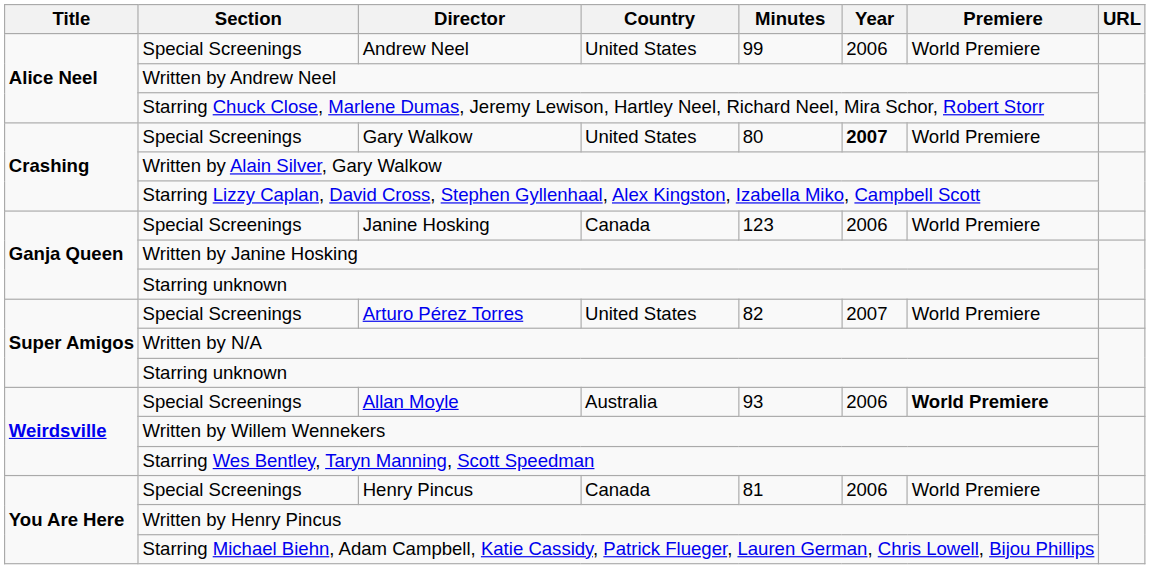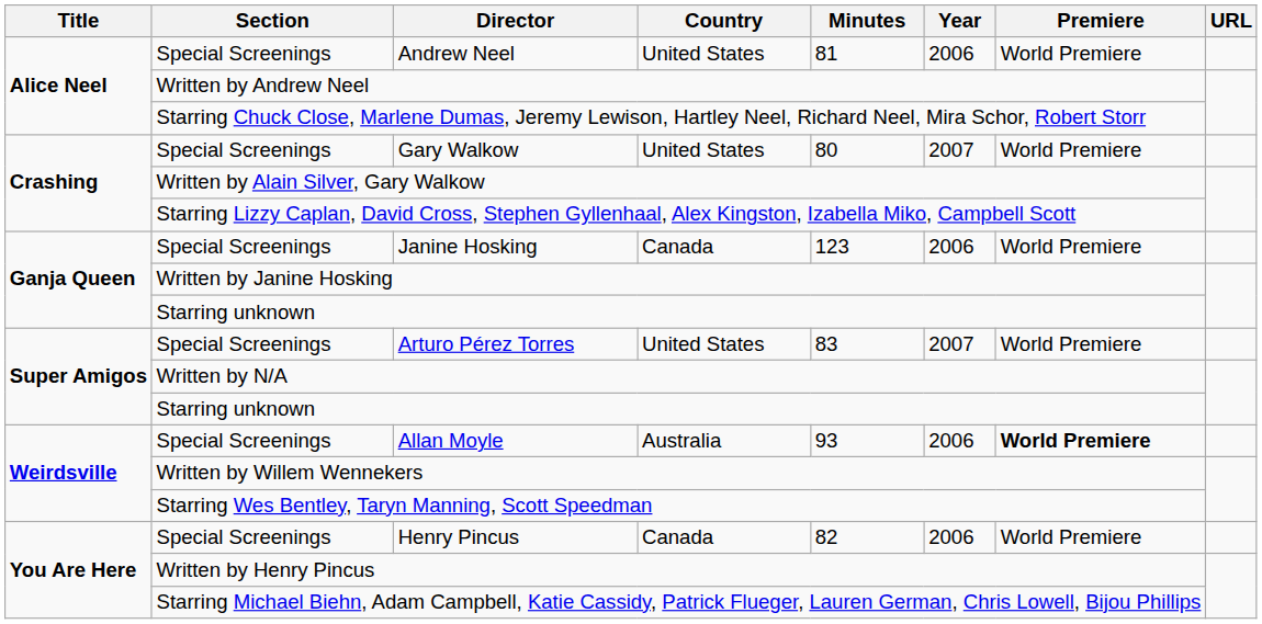 <table class="wikitable" style="text-align:left" div style="font-size:85%">
 <tr bgcolor="#ffffff">
 <th>Title</th>
 <th>Section</th>
 <th>Director</th>
 <th>Country</th>
 <th>Minutes</th>
 <th>Year</th>
 <th>Premiere</th>
 <th>URL</th>
 </tr>
 <tr>
 <td rowspan="3"><strong>Alice Neel</strong></td>
 <td>Special Screenings</td>
 <td>Andrew Neel</td>
 <td>United States</td>
-<td>99</td>
+<td>81</td>
 <td>2006</td>
 <td>World Premiere</td>
 <td> </td>
 </tr>
 <tr>
 <td colspan="6">Written by Andrew Neel</td>
 </tr>
 <tr>
 <td colspan="6">Starring <a href='#'>Chuck Close</a>, <a href='#'>Marlene Dumas</a>, Jeremy Lewison, Hartley Neel, Richard Neel, Mira Schor, <a href='#'>Robert Storr</a></td>
 </tr>
 <tr>
 <td rowspan="3"><strong>Crashing</strong></td>
 <td>Special Screenings</td>
 <td>Gary Walkow</td>
 <td>United States</td>
 <td>80</td>
-<td><strong>2007</strong></td>
+<td>2007</td>
 <td>World Premiere</td>
 <td> </td>
 </tr>
 <tr>
 <td colspan="6">Written by <a href='#'>Alain Silver</a>, Gary Walkow</td>
 </tr>
 <tr>
 <td colspan="6">Starring <a href='#'>Lizzy Caplan</a>, <a href='#'>David Cross</a>, <a href='#'>Stephen Gyllenhaal</a>, <a href='#'>Alex Kingston</a>, <a href='#'>Izabella Miko</a>, <a href='#'>Campbell Scott</a></td>
 </tr>
 <tr>
 <td rowspan="3"><strong>Ganja Queen</strong></td>
 <td>Special Screenings</td>
 <td>Janine Hosking</td>
 <td>Canada</td>
 <td>123</td>
 <td>2006</td>
 <td>World Premiere</td>
 <td> </td>
 </tr>
 <tr>
 <td colspan="6">Written by Janine Hosking</td>
 </tr>
 <tr>
 <td colspan="6">Starring unknown</td>
 </tr>
 <tr>
 <td rowspan="3"><strong>Super Amigos</strong></td>
 <td>Special Screenings</td>
 <td><a href='#'>Arturo Pérez Torres</a></td>
 <td>United States</td>
-<td>82</td>
+<td>83</td>
 <td>2007</td>
 <td>World Premiere</td>
 <td> </td>
 </tr>
 <tr>
 <td colspan="6">Written by N/A</td>
 </tr>
 <tr>
 <td colspan="6">Starring unknown</td>
 </tr>
 <tr>
 <td rowspan="3"><strong><a href='#'>Weirdsville</a></strong></td>
 <td>Special Screenings</td>
 <td><a href='#'>Allan Moyle</a></td>
 <td>Australia</td>
 <td>93</td>
 <td>2006</td>
 <td><strong>World Premiere</strong></td>
 <td> </td>
 </tr>
 <tr>
 <td colspan="6">Written by Willem Wennekers</td>
 </tr>
 <tr>
 <td colspan="6">Starring <a href='#'>Wes Bentley</a>, <a href='#'>Taryn Manning</a>, <a href='#'>Scott Speedman</a></td>
 </tr>
 <tr>
 <td rowspan="3"><strong>You Are Here</strong></td>
 <td>Special Screenings</td>
 <td>Henry Pincus</td>
 <td>Canada</td>
-<td>81</td>
+<td>82</td>
 <td>2006</td>
 <td>World Premiere</td>
 <td> </td>
 </tr>
 <tr>
 <td colspan="6">Written by Henry Pincus</td>
 </tr>
 <tr>
 <td colspan="6">Starring <a href='#'>Michael Biehn</a>, Adam Campbell, <a href='#'>Katie Cassidy</a>, <a href='#'>Patrick Flueger</a>, <a href='#'>Lauren German</a>, <a href='#'>Chris Lowell</a>, <a href='#'>Bijou Phillips</a></td>
 </tr>
 </table>
